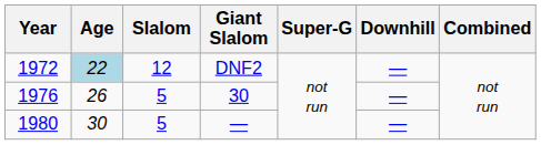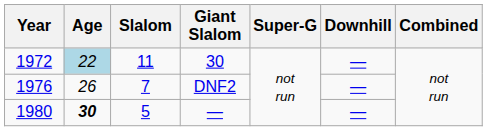 <table class=wikitable style="text-align:center">
 <tr>
 <th>  Year  </th>
 <th> Age </th>
 <th> Slalom </th>
 <th>Giant<br> Slalom </th>
 <th>Super-G</th>
 <th>Downhill</th>
 <th>Combined</th>
 </tr>
 <tr>
 <td><a href='#'>1972</a></td>
 <td style="background: lightblue;"><em>22</em></td>
-<td><a href='#'>12</a></td>
-<td><a href='#'>DNF2</a></td>
+<td><a href='#'>11</a></td>
+<td><a href='#'>30</a></td>
 <td rowspan=3><small><em>not<br>run</em></small></td>
 <td><a href='#'>—</a></td>
 <td rowspan=3><small><em>not<br>run</em></small></td>
 </tr>
 <tr>
 <td><a href='#'>1976</a></td>
 <td><em>26</em></td>
-<td><a href='#'>5</a></td>
-<td><a href='#'>30</a></td>
+<td><a href='#'>7</a></td>
+<td><a href='#'>DNF2</a></td>
 <td><a href='#'>—</a></td>
 </tr>
 <tr>
 <td><a href='#'>1980</a></td>
-<td><em>30</em></td>
+<td><strong><em>30</em></strong></td>
 <td><a href='#'>5</a></td>
 <td><a href='#'>—</a></td>
 <td><a href='#'>—</a></td>
 </tr>
 </table>
